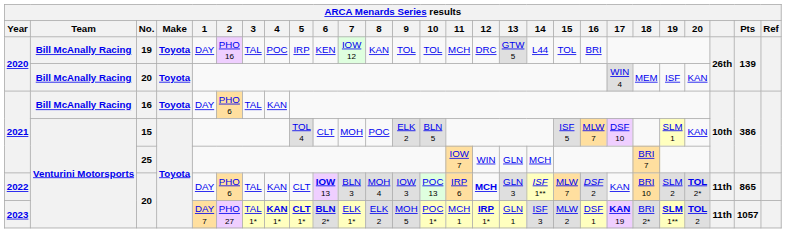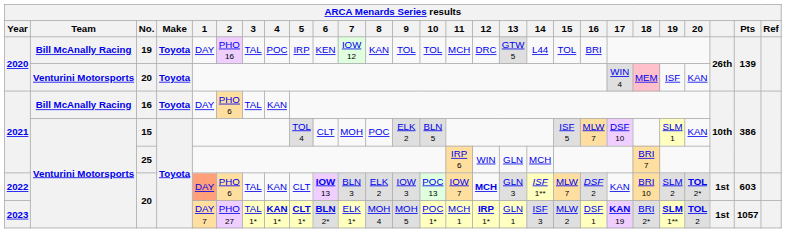 <table class="wikitable" style="text-align:center; font-size:75%">
 <tr>
 <th colspan=27><a href='#'>ARCA Menards Series</a> results</th>
 </tr>
 <tr>
 <th>Year</th>
 <th>Team</th>
 <th>No.</th>
 <th>Make</th>
 <th>1</th>
 <th>2</th>
 <th>3</th>
 <th>4</th>
 <th>5</th>
 <th>6</th>
 <th>7</th>
 <th>8</th>
 <th>9</th>
 <th>10</th>
 <th>11</th>
 <th>12</th>
 <th>13</th>
 <th>14</th>
 <th>15</th>
 <th>16</th>
 <th>17</th>
 <th>18</th>
 <th>19</th>
 <th>20</th>
 <th></th>
 <th>Pts</th>
 <th>Ref</th>
 </tr>
 <tr>
 <th rowspan=2><a href='#'>2020</a></th>
 <th><a href='#'>Bill McAnally Racing</a></th>
 <th>19</th>
 <th><a href='#'>Toyota</a></th>
 <td><a href='#'>DAY</a></td>
 <td style="background:#EFCFFF;"><a href='#'>PHO</a><br><small>16</small></td>
 <td><a href='#'>TAL</a></td>
 <td><a href='#'>POC</a></td>
 <td><a href='#'>IRP</a></td>
 <td><a href='#'>KEN</a></td>
 <td style="background:#DFFFDF;"><a href='#'>IOW</a><br><small>12</small></td>
 <td><a href='#'>KAN</a></td>
 <td><a href='#'>TOL</a></td>
 <td><a href='#'>TOL</a></td>
 <td><a href='#'>MCH</a></td>
 <td><a href='#'>DRC</a></td>
 <td style="background:#DFDFDF;"><a href='#'>GTW</a><br><small>5</small></td>
 <td><a href='#'>L44</a></td>
 <td><a href='#'>TOL</a></td>
 <td><a href='#'>BRI</a></td>
 <td colspan=4></td>
 <th rowspan=2>26th</th>
 <th rowspan=2>139</th>
 <th rowspan=2></th>
 </tr>
 <tr>
-<th><a href='#'>Bill McAnally Racing</a></th>
+<th><a href='#'>Venturini Motorsports</a></th>
 <th>20</th>
 <th><a href='#'>Toyota</a></th>
 <td colspan=16></td>
 <td style="background:#DFDFDF;"><a href='#'>WIN</a><br><small>4</small></td>
-<td><a href='#'>MEM</a></td>
+<td style="background: pink;"><a href='#'>MEM</a></td>
 <td><a href='#'>ISF</a></td>
 <td><a href='#'>KAN</a></td>
 </tr>
 <tr>
 <th rowspan=3><a href='#'>2021</a></th>
 <th><a href='#'>Bill McAnally Racing</a></th>
 <th>16</th>
 <th><a href='#'>Toyota</a></th>
 <td><a href='#'>DAY</a></td>
 <td style="background:#FFDF9F;"><a href='#'>PHO</a><br><small>6</small></td>
 <td><a href='#'>TAL</a></td>
 <td><a href='#'>KAN</a></td>
 <td colspan=16></td>
 <th rowspan=3>10th</th>
 <th rowspan=3>386</th>
 <th rowspan=3></th>
 </tr>
 <tr>
 <th rowspan=4><a href='#'>Venturini Motorsports</a></th>
 <th>15</th>
 <th rowspan=4><a href='#'>Toyota</a></th>
 <td colspan=4></td>
 <td style="background:#DFDFDF;"><a href='#'>TOL</a><br><small>4</small></td>
 <td><a href='#'>CLT</a></td>
 <td><a href='#'>MOH</a></td>
 <td><a href='#'>POC</a></td>
 <td style="background:#DFDFDF;"><a href='#'>ELK</a><br><small>2</small></td>
 <td style="background:#DFDFDF;"><a href='#'>BLN</a><br><small>5</small></td>
 <td colspan=4></td>
 <td style="background:#DFDFDF;"><a href='#'>ISF</a><br><small>5</small></td>
 <td style="background:#FFDF9F;"><a href='#'>MLW</a><br><small>7</small></td>
 <td style="background:#EFCFFF;"><a href='#'>DSF</a><br><small>10</small></td>
 <td></td>
 <td style="background:#FFFFBF;"><a href='#'>SLM</a><br><small>1</small></td>
 <td><a href='#'>KAN</a></td>
 </tr>
 <tr>
 <th>25</th>
 <td colspan=10></td>
-<td style="background:#FFDF9F;"><a href='#'>IOW</a><br><small>7</small></td>
+<td style="background:#FFDF9F;"><a href='#'>IRP</a><br><small>6</small></td>
 <td><a href='#'>WIN</a></td>
 <td><a href='#'>GLN</a></td>
 <td><a href='#'>MCH</a></td>
 <td colspan=3></td>
 <td style="background:#FFDF9F;"><a href='#'>BRI</a><br><small>7</small></td>
 <td colspan=2></td>
 </tr>
 <tr>
 <th><a href='#'>2022</a></th>
 <th rowspan=2>20</th>
-<td><a href='#'>DAY</a></td>
+<td style="background: lightsalmon;"><a href='#'>DAY</a></td>
 <td style="background:#FFDF9F;"><a href='#'>PHO</a><br><small>6</small></td>
 <td><a href='#'>TAL</a></td>
 <td><a href='#'>KAN</a></td>
 <td><a href='#'>CLT</a></td>
 <td style="background:#EFCFFF;"><strong><a href='#'>IOW</a></strong><br><small>13</small></td>
 <td style="background:#DFDFDF;"><a href='#'>BLN</a><br><small>3</small></td>
-<td style="background:#DFDFDF;"><a href='#'>MOH</a><br><small>4</small></td>
+<td style="background:#DFDFDF;"><a href='#'>ELK</a><br><small>2</small></td>
 <td style="background:#DFDFDF;"><a href='#'>IOW</a><br><small>3</small></td>
 <td style="background:#DFFFDF;"><a href='#'>POC</a><br><small>13</small></td>
-<td style="background:#FFDF9F;"><a href='#'>IRP</a><br><small>6</small></td>
+<td style="background:#FFDF9F;"><a href='#'>IOW</a><br><small>7</small></td>
 <td><strong><a href='#'>MCH</a></strong></td>
 <td style="background:#DFDFDF;"><a href='#'>GLN</a><br><small>3</small></td>
 <td style="background:#FFFFBF;"><em><a href='#'>ISF</a></em><br><small>1**</small></td>
 <td style="background:#FFDF9F;"><a href='#'>MLW</a><br><small>7</small></td>
 <td style="background:#DFDFDF;"><em><a href='#'>DSF</a></em><br><small>2</small></td>
 <td><a href='#'>KAN</a></td>
 <td style="background:#FFDF9F;"><a href='#'>BRI</a><br><small>10</small></td>
 <td style="background:#DFDFDF;"><a href='#'>SLM</a><br><small>2</small></td>
 <td style="background:#DFDFDF;"><strong><a href='#'>TOL</a></strong><br><small>2*</small></td>
-<th>11th</th>
-<th>865</th>
+<th>1st</th>
+<th>603</th>
 <th></th>
 </tr>
 <tr>
 <th><a href='#'>2023</a></th>
 <td style="background:#FFDF9F;"><a href='#'>DAY</a><br><small>7</small></td>
 <td style="background:#EFCFFF;"><a href='#'>PHO</a><br><small>27</small></td>
 <td style="background:#FFFFBF;"><a href='#'>TAL</a><br><small>1*</small></td>
 <td style="background:#FFFFBF;"><strong><a href='#'>KAN</a></strong><br><small>1*</small></td>
 <td style="background:#FFFFBF;"><strong><a href='#'>CLT</a></strong><br><small>1*</small></td>
 <td style="background:#DFDFDF;"><strong><a href='#'>BLN</a><br></strong><small>2*</small></td>
 <td style="background:#FFFFBF;"><a href='#'>ELK</a><br><small>1*</small></td>
-<td style="background:#DFDFDF;"><a href='#'>ELK</a><br><small>2</small></td>
+<td style="background:#DFDFDF;"><a href='#'>MOH</a><br><small>4</small></td>
 <td style="background:#DFDFDF;"><a href='#'>MOH</a><br><small>5</small></td>
 <td style="background:#FFFFBF;"><a href='#'>POC</a><br><small>1*</small></td>
 <td style="background:#FFFFBF;"><a href='#'>MCH</a><br><small>1</small></td>
 <td style="background:#FFFFBF;"><strong><a href='#'>IRP</a></strong><br><small>1*</small></td>
 <td style="background:#FFFFBF;"><a href='#'>GLN</a><br><small>1</small></td>
 <td style="background:#DFDFDF;"><a href='#'>ISF</a><br><small>3</small></td>
 <td style="background:#DFDFDF;"><a href='#'>MLW</a><br><small>2</small></td>
 <td style="background:#FFFFBF;"><a href='#'>DSF</a><br><small>1</small></td>
 <td style="background:#EFCFFF;"><strong><a href='#'>KAN</a></strong><br><small>19</small></td>
 <td style="background:#DFDFDF;"><a href='#'>BRI</a><br><small>2*</small></td>
 <td style="background:#FFFFBF;"><strong><a href='#'>SLM</a></strong><br><small>1**</small></td>
 <td style="background:#DFDFDF;"><strong><a href='#'>TOL</a></strong><br><small>2</small></td>
-<th>11th</th>
+<th>1st</th>
 <th>1057</th>
 <th></th>
 </tr>
 </table>
